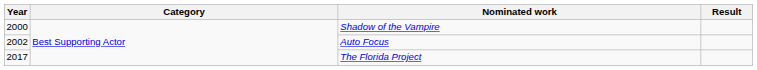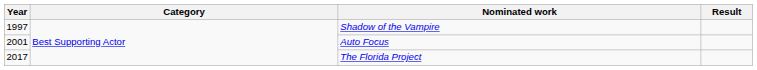 <table class=wikitable>
 <tr>
 <th scope="col" style="width:1em;">Year</th>
 <th scope="col" style="width:33em;">Category</th>
 <th scope="col" style="width:39em;">Nominated work</th>
 <th scope="col" style="width:5em;">Result</th>
 </tr>
 <tr>
-<td>2000</td>
+<td>1997</td>
 <td rowspan="4"><a href='#'>Best Supporting Actor</a></td>
 <td><em><a href='#'>Shadow of the Vampire</a></em></td>
 <td></td>
 </tr>
 <tr>
-<td>2002</td>
+<td>2001</td>
 <td><em><a href='#'>Auto Focus</a></em></td>
 <td></td>
 </tr>
 <tr>
 <td>2017</td>
 <td><em><a href='#'>The Florida Project</a></em></td>
 <td></td>
 </tr>
 </table>
